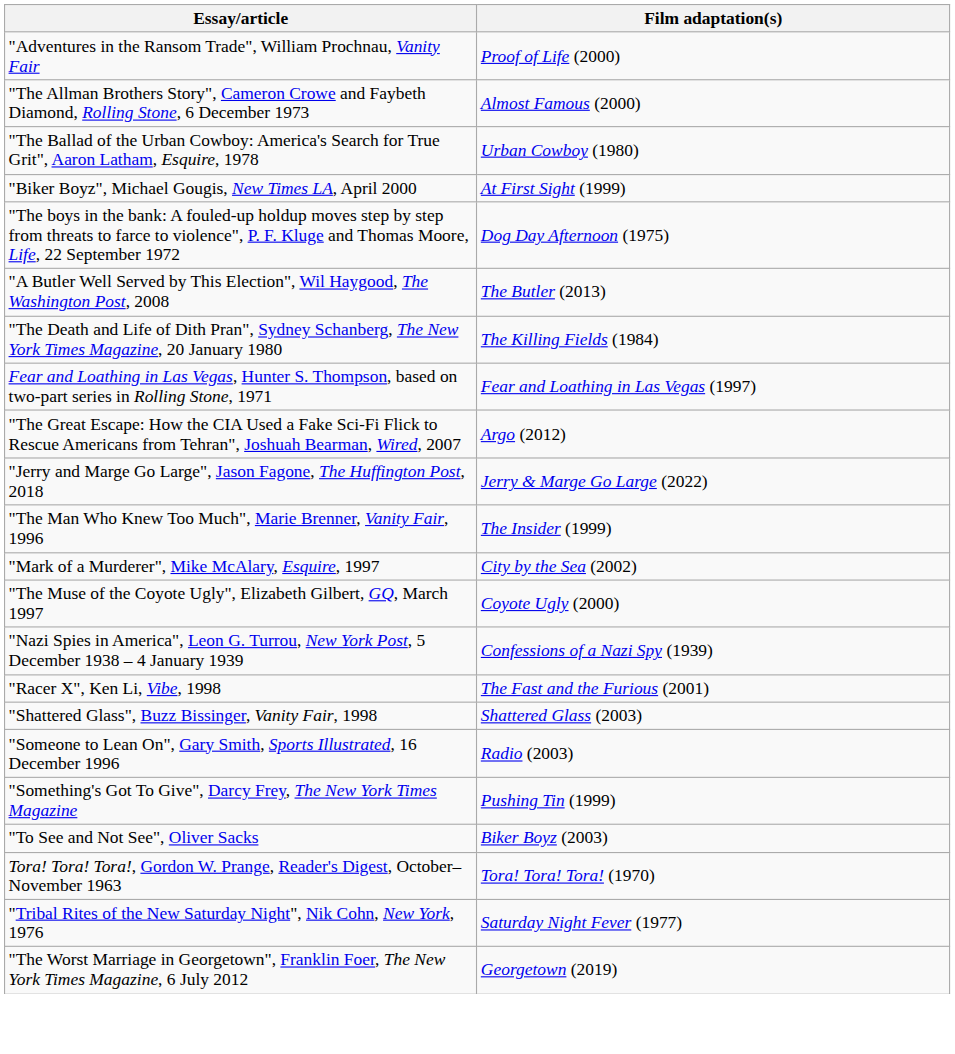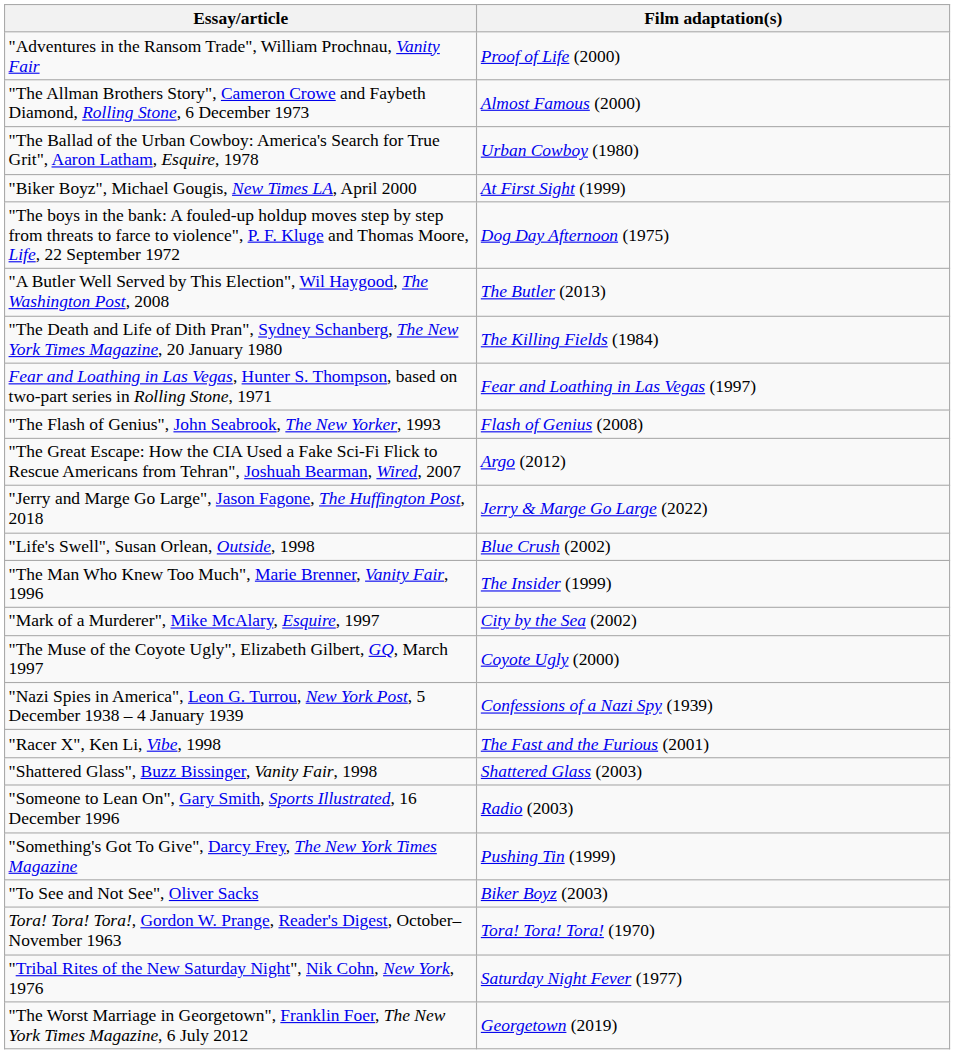 <table class="wikitable">
 <tr>
 <th style="width:600px;">Essay/article</th>
 <th style="width:600px;">Film adaptation(s)</th>
 </tr>
 <tr>
 <td>"Adventures in the Ransom Trade", William Prochnau, <em><a href='#'>Vanity Fair</a></em></td>
 <td><em><a href='#'>Proof of Life</a></em> (2000)</td>
 </tr>
 <tr>
 <td>"The Allman Brothers Story", <a href='#'>Cameron Crowe</a> and Faybeth Diamond, <em><a href='#'>Rolling Stone</a></em>, 6 December 1973</td>
 <td><em><a href='#'>Almost Famous</a></em> (2000)</td>
 </tr>
 <tr>
 <td>"The Ballad of the Urban Cowboy: America's Search for True Grit", <a href='#'>Aaron Latham</a>, <em>Esquire</em>, 1978</td>
 <td><em><a href='#'>Urban Cowboy</a></em> (1980)</td>
 </tr>
 <tr>
 <td>"Biker Boyz", Michael Gougis, <em><a href='#'>New Times LA</a></em>, April 2000</td>
 <td><em><a href='#'>At First Sight</a></em> (1999)</td>
 </tr>
 <tr>
 <td>"The boys in the bank: A fouled-up holdup moves step by step from threats to farce to violence", <a href='#'>P. F. Kluge</a> and Thomas Moore, <em><a href='#'>Life</a></em>, 22 September 1972</td>
 <td><em><a href='#'>Dog Day Afternoon</a></em> (1975)</td>
 </tr>
 <tr>
 <td>"A Butler Well Served by This Election", <a href='#'>Wil Haygood</a>, <em><a href='#'>The Washington Post</a></em>, 2008</td>
 <td><em><a href='#'>The Butler</a></em> (2013)</td>
 </tr>
 <tr>
 <td>"The Death and Life of Dith Pran", <a href='#'>Sydney Schanberg</a>, <em><a href='#'>The New York Times Magazine</a></em>, 20 January 1980</td>
 <td><em><a href='#'>The Killing Fields</a></em> (1984)</td>
 </tr>
 <tr>
 <td><em><a href='#'>Fear and Loathing in Las Vegas</a></em>, <a href='#'>Hunter S. Thompson</a>, based on two-part series in <em>Rolling Stone</em>, 1971</td>
 <td><em><a href='#'>Fear and Loathing in Las Vegas</a></em> (1997)</td>
 </tr>
 <tr>
+<td>"The Flash of Genius", <a href='#'>John Seabrook</a>, <em><a href='#'>The New Yorker</a></em>, 1993</td>
+<td><em><a href='#'>Flash of Genius</a></em> (2008)</td>
+</tr>
+<tr>
 <td>"The Great Escape: How the CIA Used a Fake Sci-Fi Flick to Rescue Americans from Tehran", <a href='#'>Joshuah Bearman</a>, <em><a href='#'>Wired</a></em>, 2007</td>
 <td><em><a href='#'>Argo</a></em> (2012)</td>
 </tr>
 <tr>
 <td>"Jerry and Marge Go Large", <a href='#'>Jason Fagone</a>, <em><a href='#'>The Huffington Post</a></em>, 2018</td>
 <td><em><a href='#'>Jerry & Marge Go Large</a></em> (2022)</td>
+</tr>
+<tr>
+<td>"Life's Swell", Susan Orlean, <em><a href='#'>Outside</a></em>, 1998</td>
+<td><em><a href='#'>Blue Crush</a></em> (2002)</td>
 </tr>
 <tr>
 <td>"The Man Who Knew Too Much", <a href='#'>Marie Brenner</a>, <em><a href='#'>Vanity Fair</a></em>, 1996</td>
 <td><em><a href='#'>The Insider</a></em> (1999)</td>
 </tr>
 <tr>
 <td>"Mark of a Murderer", <a href='#'>Mike McAlary</a>, <em><a href='#'>Esquire</a></em>, 1997</td>
 <td><em><a href='#'>City by the Sea</a></em> (2002)</td>
 </tr>
 <tr>
 <td>"The Muse of the Coyote Ugly", Elizabeth Gilbert, <em><a href='#'>GQ</a></em>, March 1997</td>
 <td><em><a href='#'>Coyote Ugly</a></em> (2000)</td>
 </tr>
 <tr>
 <td>"Nazi Spies in America", <a href='#'>Leon G. Turrou</a>, <em><a href='#'>New York Post</a></em>, 5 December 1938 – 4 January 1939</td>
 <td><em><a href='#'>Confessions of a Nazi Spy</a></em> (1939)</td>
 </tr>
 <tr>
 <td>"Racer X", Ken Li, <em><a href='#'>Vibe</a></em>, 1998</td>
 <td><em><a href='#'>The Fast and the Furious</a></em> (2001)</td>
 </tr>
 <tr>
 <td>"Shattered Glass", <a href='#'>Buzz Bissinger</a>, <em>Vanity Fair</em>, 1998</td>
 <td><em><a href='#'>Shattered Glass</a></em> (2003)</td>
 </tr>
 <tr>
 <td>"Someone to Lean On", <a href='#'>Gary Smith</a>, <em><a href='#'>Sports Illustrated</a></em>, 16 December 1996</td>
 <td><em><a href='#'>Radio</a></em> (2003)</td>
 </tr>
 <tr>
 <td>"Something's Got To Give", <a href='#'>Darcy Frey</a>, <em><a href='#'>The New York Times Magazine</a></em></td>
 <td><em><a href='#'>Pushing Tin</a></em> (1999)</td>
 </tr>
 <tr>
 <td>"To See and Not See", <a href='#'>Oliver Sacks</a></td>
 <td><em><a href='#'>Biker Boyz</a></em> (2003)</td>
 </tr>
 <tr>
 <td><em>Tora! Tora! Tora!</em>, <a href='#'>Gordon W. Prange</a>, <a href='#'>Reader's Digest</a>, October–November 1963</td>
 <td><em><a href='#'>Tora! Tora! Tora!</a></em> (1970)</td>
 </tr>
 <tr>
 <td>"<a href='#'>Tribal Rites of the New Saturday Night</a>", <a href='#'>Nik Cohn</a>, <em><a href='#'>New York</a></em>, 1976</td>
 <td><em><a href='#'>Saturday Night Fever</a></em> (1977)</td>
 </tr>
 <tr>
 <td>"The Worst Marriage in Georgetown", <a href='#'>Franklin Foer</a>, <em>The New York Times Magazine</em>, 6 July 2012</td>
 <td><em><a href='#'>Georgetown</a></em> (2019)</td>
 </tr>
 </table>
